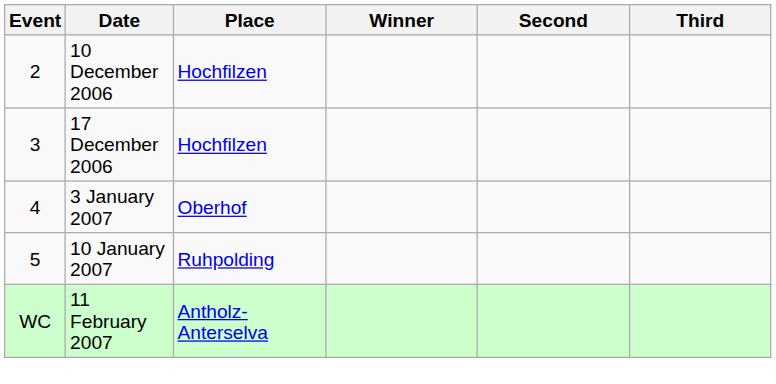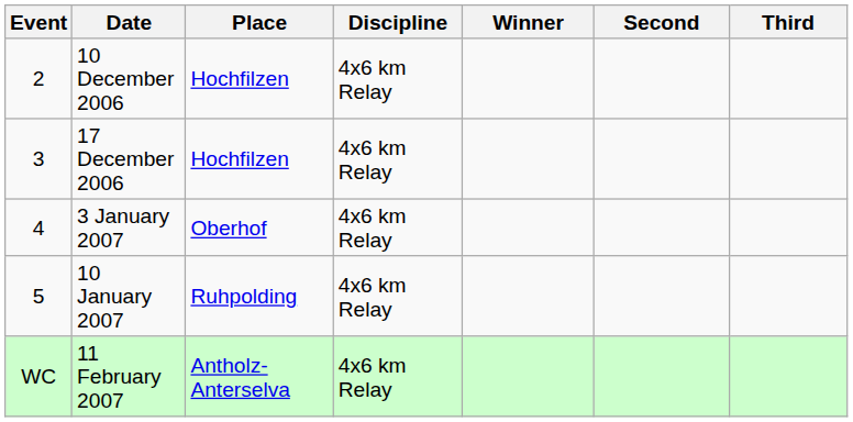 <table class="wikitable" style="font-size:95%;">
 <tr>
 <th width="30">Event</th>
 <th width="90">Date</th>
 <th width="169">Place</th>
+<th width="130">Discipline</th>
 <th width="200">Winner</th>
 <th width="200">Second</th>
 <th width="200">Third</th>
 </tr>
 <tr>
 <td align=center>2</td>
 <td>10 December 2006</td>
 <td> <a href='#'>Hochfilzen</a></td>
+<td>4x6 km Relay</td>
 <td></td>
 <td></td>
 <td></td>
 </tr>
 <tr>
 <td align=center>3</td>
 <td>17 December 2006</td>
 <td> <a href='#'>Hochfilzen</a></td>
+<td>4x6 km Relay</td>
 <td></td>
 <td></td>
 <td></td>
 </tr>
 <tr>
 <td align=center>4</td>
 <td>3 January 2007</td>
 <td> <a href='#'>Oberhof</a></td>
+<td>4x6 km Relay</td>
 <td></td>
 <td></td>
 <td></td>
 </tr>
 <tr>
 <td align=center>5</td>
 <td>10 January 2007</td>
 <td> <a href='#'>Ruhpolding</a></td>
+<td>4x6 km Relay</td>
 <td></td>
 <td></td>
 <td></td>
 </tr>
 <tr style="background:#CCFFCC">
 <td align=center>WC</td>
 <td>11 February 2007</td>
 <td> <a href='#'>Antholz-Anterselva</a></td>
+<td>4x6 km Relay</td>
 <td></td>
 <td></td>
 <td></td>
 </tr>
 </table>
